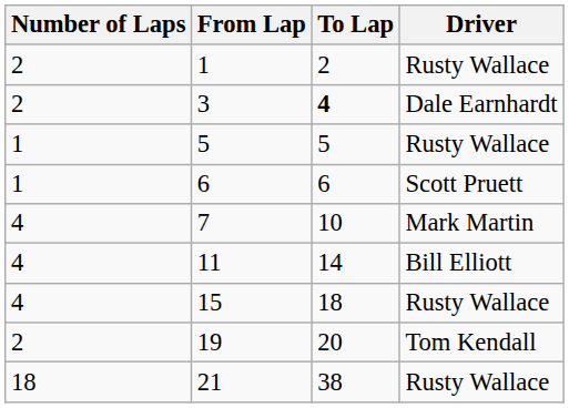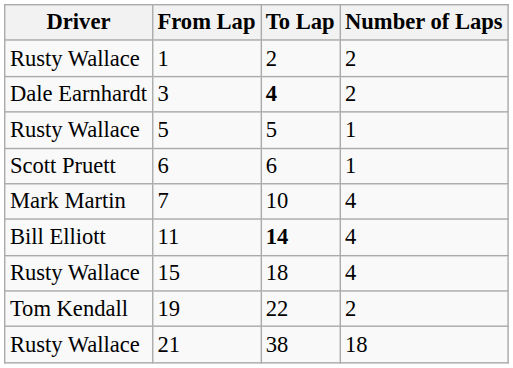 <table class="wikitable">
 <tr>
-<th>Number of Laps</th>
+<th>Driver</th>
 <th>From Lap</th>
 <th>To Lap</th>
-<th>Driver</th>
+<th>Number of Laps</th>
 </tr>
 <tr>
-<td>2</td>
+<td>Rusty Wallace</td>
 <td>1</td>
 <td>2</td>
-<td>Rusty Wallace</td>
+<td>2</td>
 </tr>
 <tr>
-<td>2</td>
+<td>Dale Earnhardt</td>
 <td>3</td>
 <td><strong>4</strong></td>
-<td>Dale Earnhardt</td>
+<td>2</td>
 </tr>
 <tr>
-<td>1</td>
+<td>Rusty Wallace</td>
 <td>5</td>
 <td>5</td>
-<td>Rusty Wallace</td>
+<td>1</td>
 </tr>
 <tr>
-<td>1</td>
+<td>Scott Pruett</td>
 <td>6</td>
 <td>6</td>
-<td>Scott Pruett</td>
+<td>1</td>
 </tr>
 <tr>
-<td>4</td>
+<td>Mark Martin</td>
 <td>7</td>
 <td>10</td>
-<td>Mark Martin</td>
+<td>4</td>
 </tr>
 <tr>
+<td>Bill Elliott</td>
+<td>11</td>
+<td><strong>14</strong></td>
 <td>4</td>
-<td>11</td>
-<td>14</td>
-<td>Bill Elliott</td>
 </tr>
 <tr>
-<td>4</td>
+<td>Rusty Wallace</td>
 <td>15</td>
 <td>18</td>
-<td>Rusty Wallace</td>
+<td>4</td>
 </tr>
 <tr>
+<td>Tom Kendall</td>
+<td>19</td>
+<td>22</td>
 <td>2</td>
-<td>19</td>
-<td>20</td>
-<td>Tom Kendall</td>
 </tr>
 <tr>
-<td>18</td>
+<td>Rusty Wallace</td>
 <td>21</td>
 <td>38</td>
-<td>Rusty Wallace</td>
+<td>18</td>
 </tr>
 </table>
